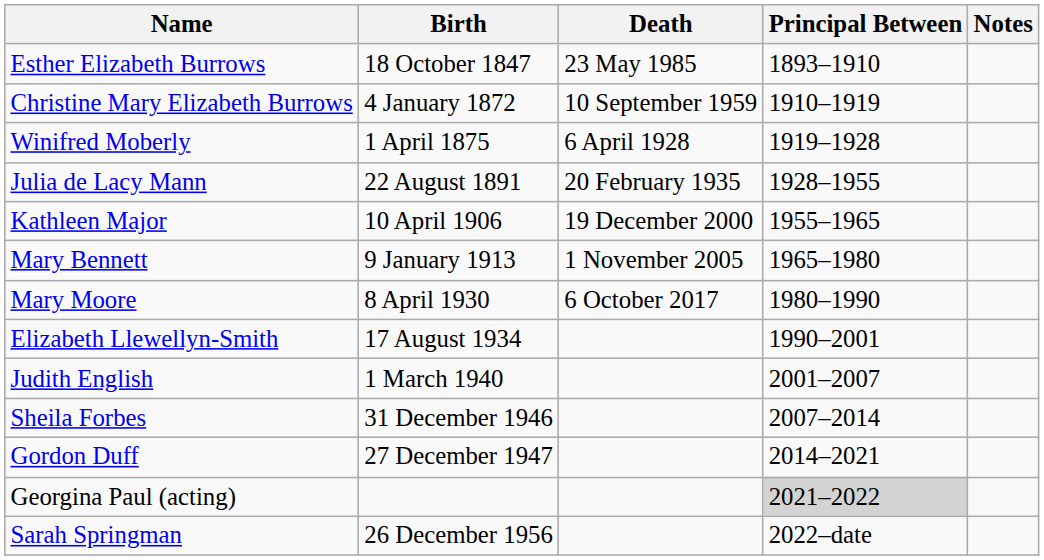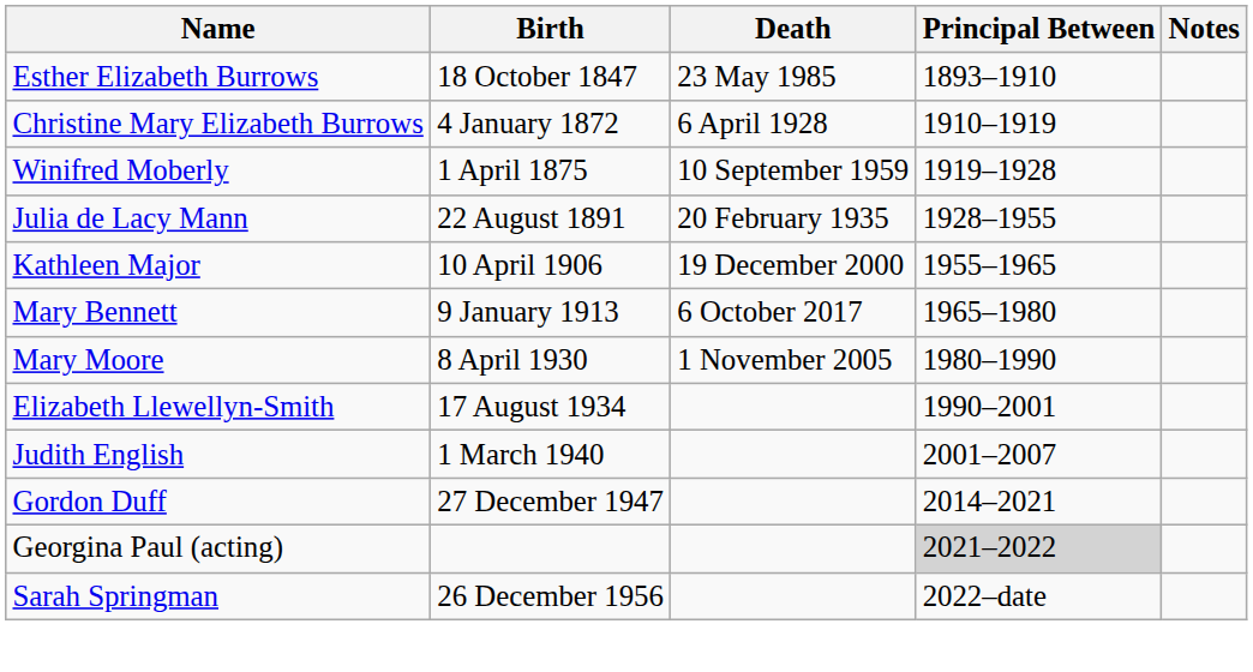 <table class="wikitable sortable">
 <tr>
 <th>Name</th>
 <th>Birth</th>
 <th>Death</th>
 <th>Principal Between</th>
 <th>Notes</th>
 </tr>
 <tr>
 <td><a href='#'>Esther Elizabeth Burrows</a></td>
 <td>18 October 1847</td>
 <td>23 May 1985</td>
 <td>1893–1910</td>
 <td></td>
 </tr>
 <tr>
 <td><a href='#'>Christine Mary Elizabeth Burrows</a></td>
 <td>4 January 1872</td>
-<td>10 September 1959</td>
+<td>6 April 1928</td>
 <td>1910–1919</td>
 <td></td>
 </tr>
 <tr>
 <td><a href='#'>Winifred Moberly</a></td>
 <td>1 April 1875</td>
-<td>6 April 1928</td>
+<td>10 September 1959</td>
 <td>1919–1928</td>
 <td></td>
 </tr>
 <tr>
 <td><a href='#'>Julia de Lacy Mann</a></td>
 <td>22 August 1891</td>
 <td>20 February 1935</td>
 <td>1928–1955</td>
 <td></td>
 </tr>
 <tr>
 <td><a href='#'>Kathleen Major</a></td>
 <td>10 April 1906</td>
 <td>19 December 2000</td>
 <td>1955–1965</td>
 <td></td>
 </tr>
 <tr>
 <td><a href='#'>Mary Bennett</a></td>
 <td>9 January 1913</td>
-<td>1 November 2005</td>
+<td>6 October 2017</td>
 <td>1965–1980</td>
 <td></td>
 </tr>
 <tr>
 <td><a href='#'>Mary Moore</a></td>
 <td>8 April 1930</td>
-<td>6 October 2017</td>
+<td>1 November 2005</td>
 <td>1980–1990</td>
 <td></td>
 </tr>
 <tr>
 <td><a href='#'>Elizabeth Llewellyn-Smith</a></td>
 <td>17 August 1934</td>
 <td></td>
 <td>1990–2001</td>
 <td></td>
 </tr>
 <tr>
 <td><a href='#'>Judith English</a></td>
 <td>1 March 1940</td>
 <td></td>
 <td>2001–2007</td>
-<td></td>
-</tr>
-<tr>
-<td><a href='#'>Sheila Forbes</a></td>
-<td>31 December 1946</td>
-<td></td>
-<td>2007–2014</td>
 <td></td>
 </tr>
 <tr>
 <td><a href='#'>Gordon Duff</a></td>
 <td>27 December 1947</td>
 <td></td>
 <td>2014–2021</td>
 <td></td>
 </tr>
 <tr>
 <td>Georgina Paul (acting)</td>
 <td></td>
 <td></td>
 <td style="background: lightgrey;">2021–2022</td>
 <td></td>
 </tr>
 <tr>
 <td><a href='#'>Sarah Springman</a></td>
 <td>26 December 1956</td>
 <td></td>
 <td>2022–date</td>
 <td></td>
 </tr>
 </table>
